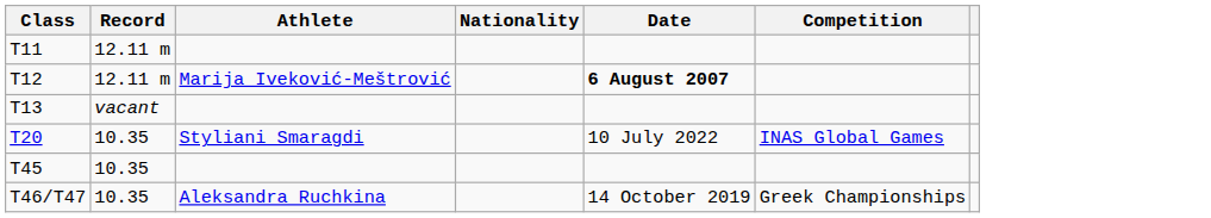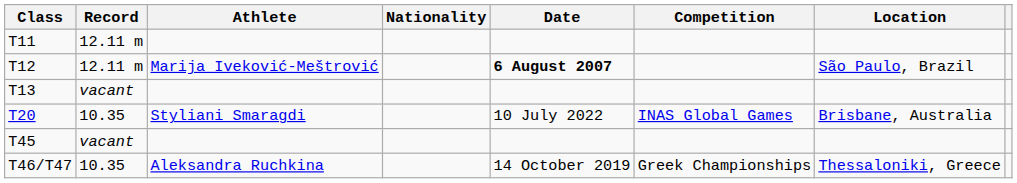 <table class="wikitable">
 <tr>
 <th>Class</th>
 <th>Record</th>
 <th>Athlete</th>
 <th>Nationality</th>
 <th>Date</th>
 <th>Competition</th>
+<th>Location</th>
 <th></th>
 </tr>
 <tr>
 <td>T11</td>
 <td>12.11 m<br></td>
+<td></td>
 <td></td>
 <td></td>
 <td></td>
 <td></td>
 <td></td>
 </tr>
 <tr>
 <td>T12</td>
 <td>12.11 m<br></td>
 <td><a href='#'>Marija Iveković-Meštrović</a></td>
 <td></td>
 <td><strong>6 August 2007</strong></td>
 <td></td>
+<td><a href='#'>São Paulo</a>, Brazil</td>
 <td></td>
 </tr>
 <tr>
 <td>T13</td>
 <td><em>vacant</em></td>
+<td></td>
 <td></td>
 <td></td>
 <td></td>
 <td></td>
 <td></td>
 </tr>
 <tr>
 <td><a href='#'>T20</a></td>
 <td>10.35<br></td>
 <td><a href='#'>Styliani Smaragdi</a></td>
 <td></td>
 <td>10 July 2022</td>
 <td><a href='#'>INAS Global Games</a></td>
+<td><a href='#'>Brisbane</a>, Australia</td>
 <td></td>
 </tr>
 <tr>
 <td>T45</td>
-<td>10.35<br></td>
+<td><em>vacant</em></td>
+<td></td>
 <td></td>
 <td></td>
 <td></td>
 <td></td>
 <td></td>
 </tr>
 <tr>
 <td>T46/T47</td>
 <td>10.35<br></td>
 <td><a href='#'>Aleksandra Ruchkina</a></td>
 <td></td>
 <td>14 October 2019</td>
 <td>Greek Championships</td>
+<td><a href='#'>Thessaloniki</a>, Greece</td>
 <td></td>
 </tr>
 </table>
